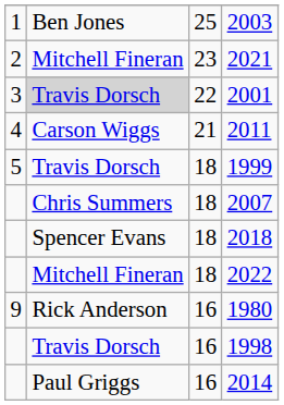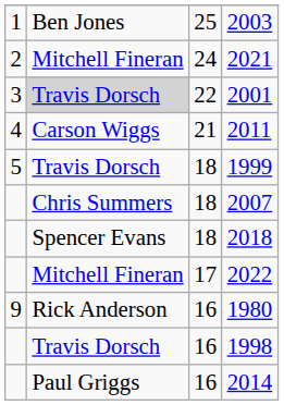 <table class="wikitable">
 <tr>
 </tr>
 <tr>
 <td>1</td>
 <td>Ben Jones</td>
 <td>25</td>
 <td><a href='#'>2003</a></td>
 </tr>
 <tr>
 <td>2</td>
 <td><a href='#'>Mitchell Fineran</a></td>
-<td>23</td>
+<td>24</td>
 <td><a href='#'>2021</a></td>
 </tr>
 <tr>
 <td>3</td>
 <td style="background: lightgrey;"><a href='#'>Travis Dorsch</a></td>
 <td>22</td>
 <td><a href='#'>2001</a></td>
 </tr>
 <tr>
 <td>4</td>
 <td><a href='#'>Carson Wiggs</a></td>
 <td>21</td>
 <td><a href='#'>2011</a></td>
 </tr>
 <tr>
 <td>5</td>
 <td><a href='#'>Travis Dorsch</a></td>
 <td>18</td>
 <td><a href='#'>1999</a></td>
 </tr>
 <tr>
 <td></td>
 <td><a href='#'>Chris Summers</a></td>
 <td>18</td>
 <td><a href='#'>2007</a></td>
 </tr>
 <tr>
 <td></td>
 <td>Spencer Evans</td>
 <td>18</td>
 <td><a href='#'>2018</a></td>
 </tr>
 <tr>
 <td></td>
 <td><a href='#'>Mitchell Fineran</a></td>
-<td>18</td>
+<td>17</td>
 <td><a href='#'>2022</a></td>
 </tr>
 <tr>
 <td>9</td>
 <td>Rick Anderson</td>
 <td>16</td>
 <td><a href='#'>1980</a></td>
 </tr>
 <tr>
 <td></td>
 <td><a href='#'>Travis Dorsch</a></td>
 <td>16</td>
 <td><a href='#'>1998</a></td>
 </tr>
 <tr>
 <td></td>
 <td>Paul Griggs</td>
 <td>16</td>
 <td><a href='#'>2014</a></td>
 </tr>
 </table>
